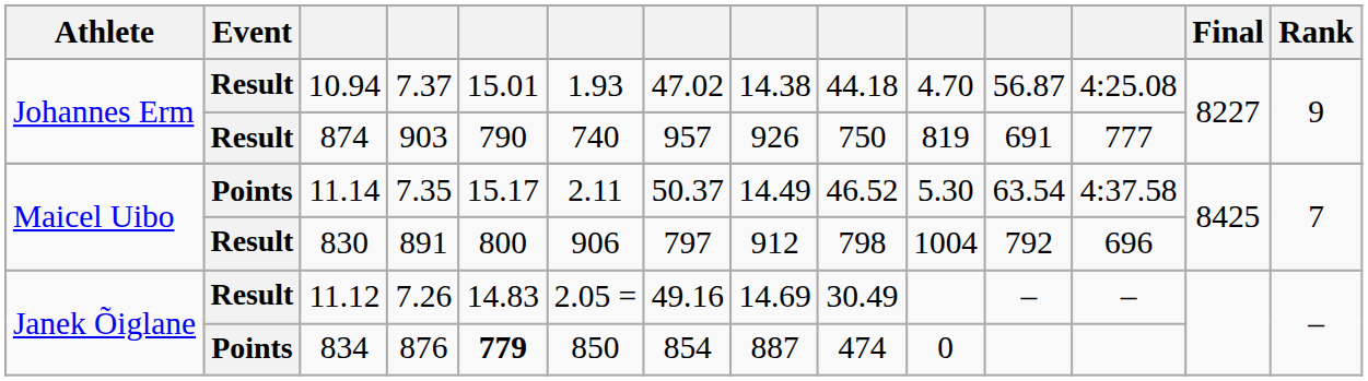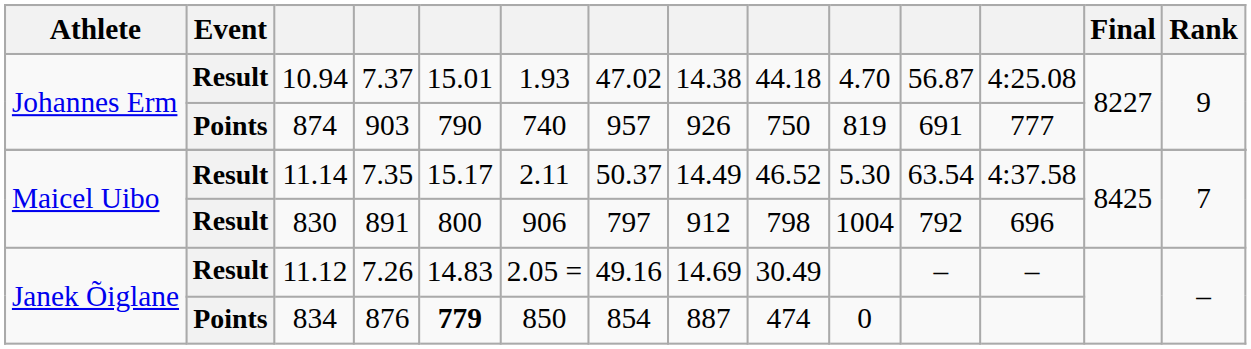 <table class=wikitable style=font-size:90%>
 <tr>
 <th>Athlete</th>
 <th>Event</th>
 <th></th>
 <th></th>
 <th></th>
 <th></th>
 <th></th>
 <th></th>
 <th></th>
 <th></th>
 <th></th>
 <th></th>
 <th>Final</th>
 <th>Rank</th>
 </tr>
 <tr align=center>
 <td rowspan=2 align=left><a href='#'>Johannes Erm</a></td>
 <th style=font-size:95%>Result</th>
 <td>10.94</td>
 <td>7.37 </td>
 <td>15.01 </td>
 <td>1.93</td>
 <td>47.02 </td>
 <td>14.38 </td>
 <td>44.18</td>
 <td>4.70</td>
 <td>56.87</td>
 <td>4:25.08 </td>
 <td rowspan=2>8227</td>
 <td rowspan=2>9</td>
 </tr>
 <tr align=center>
-<th style=font-size:95%>Result</th>
+<th style=font-size:95%>Points</th>
 <td>874</td>
 <td>903</td>
 <td>790</td>
 <td>740</td>
 <td>957</td>
 <td>926</td>
 <td>750</td>
 <td>819</td>
 <td>691</td>
 <td>777</td>
 </tr>
 <tr align=center>
 </tr>
 <tr align=center>
 <td rowspan=2 align=left><a href='#'>Maicel Uibo</a></td>
-<th style=font-size:95%>Points</th>
+<th style=font-size:95%>Result</th>
 <td>11.14 </td>
 <td>7.35</td>
 <td>15.17 </td>
 <td>2.11</td>
 <td>50.37 </td>
 <td>14.49 </td>
 <td>46.52</td>
 <td>5.30</td>
 <td>63.54</td>
 <td>4:37.58</td>
 <td rowspan=2>8425 </td>
 <td rowspan=2>7</td>
 </tr>
 <tr align=center>
 <th style=font-size:95%>Result</th>
 <td>830</td>
 <td>891</td>
 <td>800</td>
 <td>906</td>
 <td>797</td>
 <td>912</td>
 <td>798</td>
 <td>1004</td>
 <td>792</td>
 <td>696</td>
 </tr>
 <tr align=center>
 <td rowspan=2 align=left><a href='#'>Janek Õiglane</a></td>
 <th style=font-size:95%>Result</th>
 <td>11.12</td>
 <td>7.26 </td>
 <td>14.83</td>
 <td>2.05 =</td>
 <td>49.16 </td>
 <td>14.69</td>
 <td>30.49</td>
 <td></td>
 <td>–</td>
 <td>–</td>
 <td rowspan=2></td>
 <td rowspan=2>–</td>
 </tr>
 <tr align=center>
 <th style=font-size:95%>Points</th>
 <td>834</td>
 <td>876</td>
 <td><strong>779</strong></td>
 <td>850</td>
 <td>854</td>
 <td>887</td>
 <td>474</td>
 <td>0</td>
 <td></td>
 <td></td>
 </tr>
 </table>
